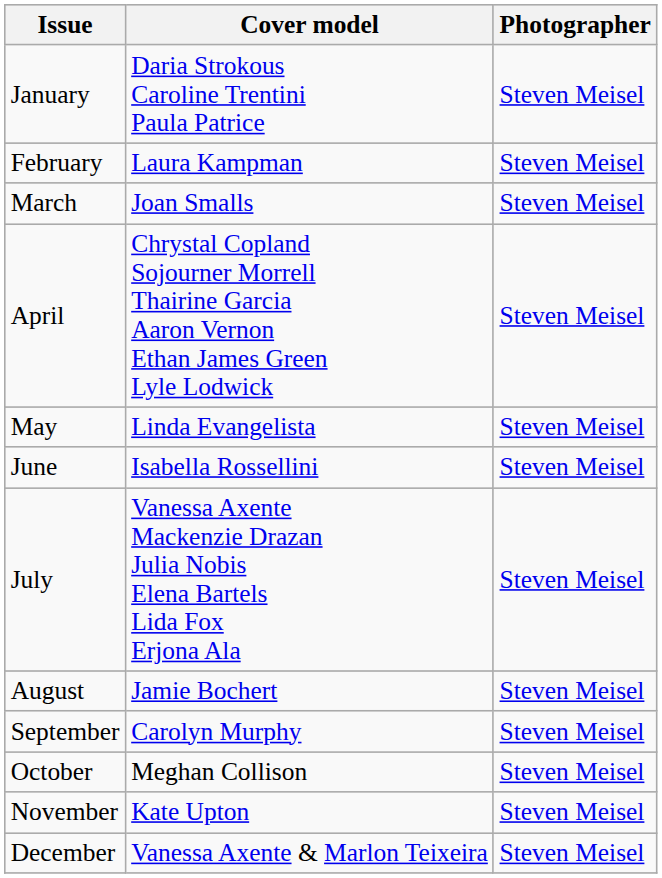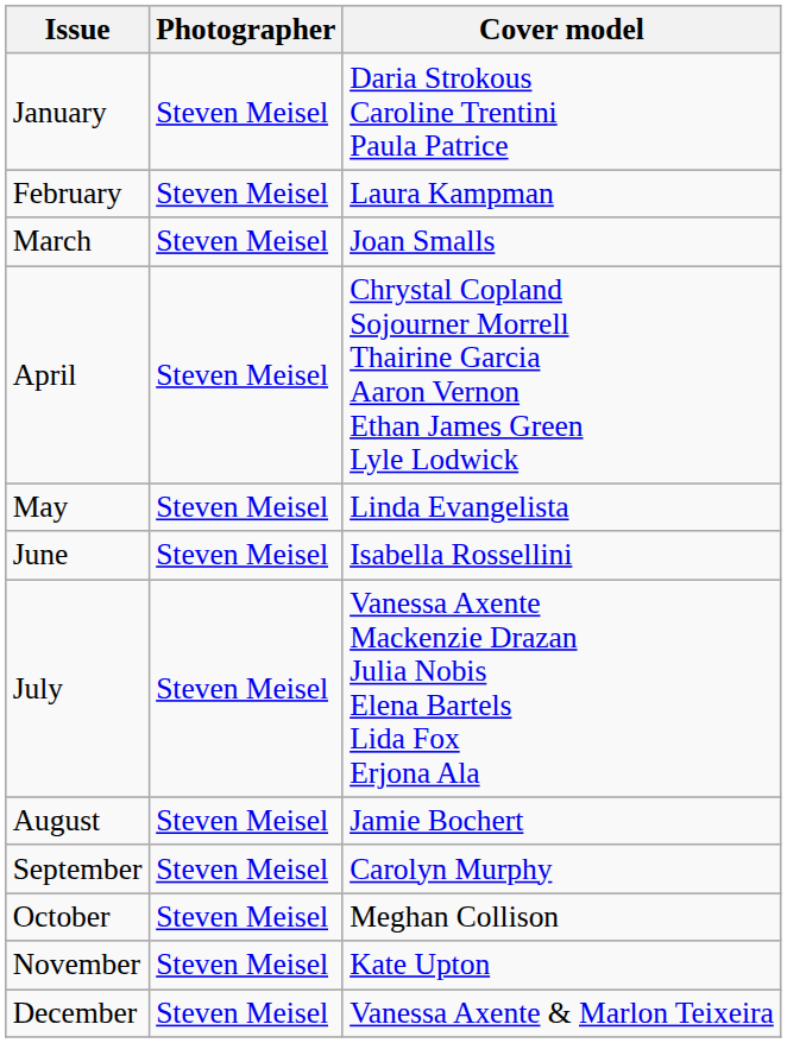 <table class="sortable wikitable">
 <tr>
 <th>Issue</th>
+<th>Photographer</th>
 <th>Cover model</th>
-<th>Photographer</th>
 </tr>
 <tr>
 <td>January</td>
+<td><a href='#'>Steven Meisel</a></td>
 <td><a href='#'>Daria Strokous</a><br><a href='#'>Caroline Trentini</a><br><a href='#'>Paula Patrice</a></td>
-<td><a href='#'>Steven Meisel</a></td>
 </tr>
 <tr>
 <td>February</td>
+<td><a href='#'>Steven Meisel</a></td>
 <td><a href='#'>Laura Kampman</a></td>
-<td><a href='#'>Steven Meisel</a></td>
 </tr>
 <tr>
 <td>March</td>
+<td><a href='#'>Steven Meisel</a></td>
 <td><a href='#'>Joan Smalls</a></td>
-<td><a href='#'>Steven Meisel</a></td>
 </tr>
 <tr>
 <td>April</td>
+<td><a href='#'>Steven Meisel</a></td>
 <td><a href='#'>Chrystal Copland</a><br><a href='#'>Sojourner Morrell</a><br><a href='#'>Thairine Garcia</a><br><a href='#'>Aaron Vernon</a><br><a href='#'>Ethan James Green</a><br><a href='#'>Lyle Lodwick</a></td>
-<td><a href='#'>Steven Meisel</a></td>
 </tr>
 <tr>
 <td>May</td>
+<td><a href='#'>Steven Meisel</a></td>
 <td><a href='#'>Linda Evangelista</a></td>
-<td><a href='#'>Steven Meisel</a></td>
 </tr>
 <tr>
 <td>June</td>
+<td><a href='#'>Steven Meisel</a></td>
 <td><a href='#'>Isabella Rossellini</a></td>
-<td><a href='#'>Steven Meisel</a></td>
 </tr>
 <tr>
 <td>July</td>
+<td><a href='#'>Steven Meisel</a></td>
 <td><a href='#'>Vanessa Axente</a><br><a href='#'>Mackenzie Drazan</a><br><a href='#'>Julia Nobis</a><br><a href='#'>Elena Bartels</a><br><a href='#'>Lida Fox</a><br><a href='#'>Erjona Ala</a></td>
-<td><a href='#'>Steven Meisel</a></td>
 </tr>
 <tr>
 <td>August</td>
+<td><a href='#'>Steven Meisel</a></td>
 <td><a href='#'>Jamie Bochert</a></td>
-<td><a href='#'>Steven Meisel</a></td>
 </tr>
 <tr>
 <td>September</td>
+<td><a href='#'>Steven Meisel</a></td>
 <td><a href='#'>Carolyn Murphy</a></td>
-<td><a href='#'>Steven Meisel</a></td>
 </tr>
 <tr>
 <td>October</td>
+<td><a href='#'>Steven Meisel</a></td>
 <td>Meghan Collison</td>
-<td><a href='#'>Steven Meisel</a></td>
 </tr>
 <tr>
 <td>November</td>
+<td><a href='#'>Steven Meisel</a></td>
 <td><a href='#'>Kate Upton</a></td>
-<td><a href='#'>Steven Meisel</a></td>
 </tr>
 <tr>
 <td>December</td>
+<td><a href='#'>Steven Meisel</a></td>
 <td><a href='#'>Vanessa Axente</a> & <a href='#'>Marlon Teixeira</a></td>
-<td><a href='#'>Steven Meisel</a></td>
 </tr>
 </table>
